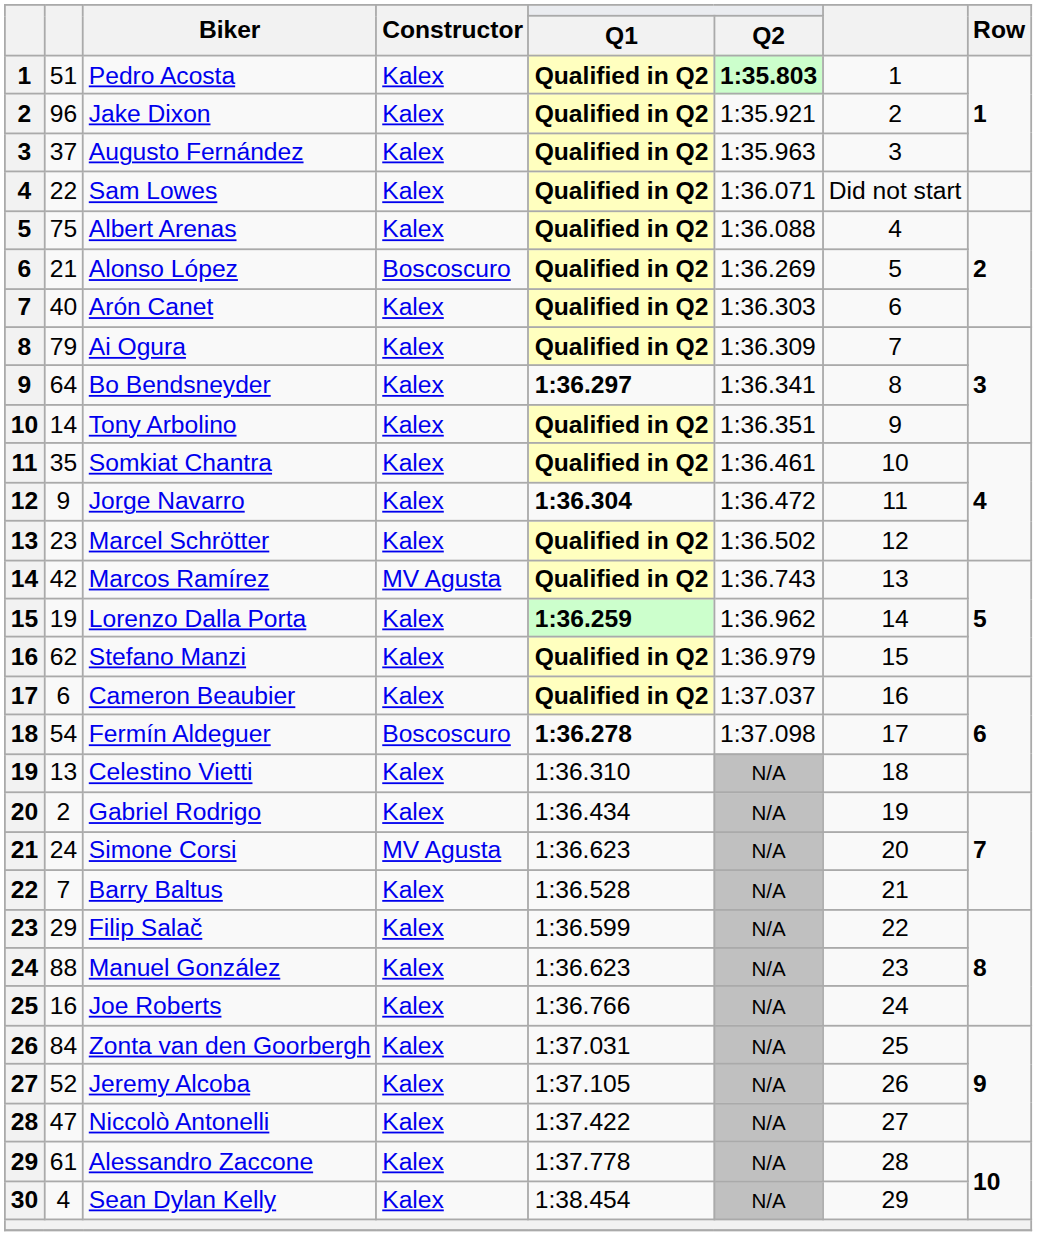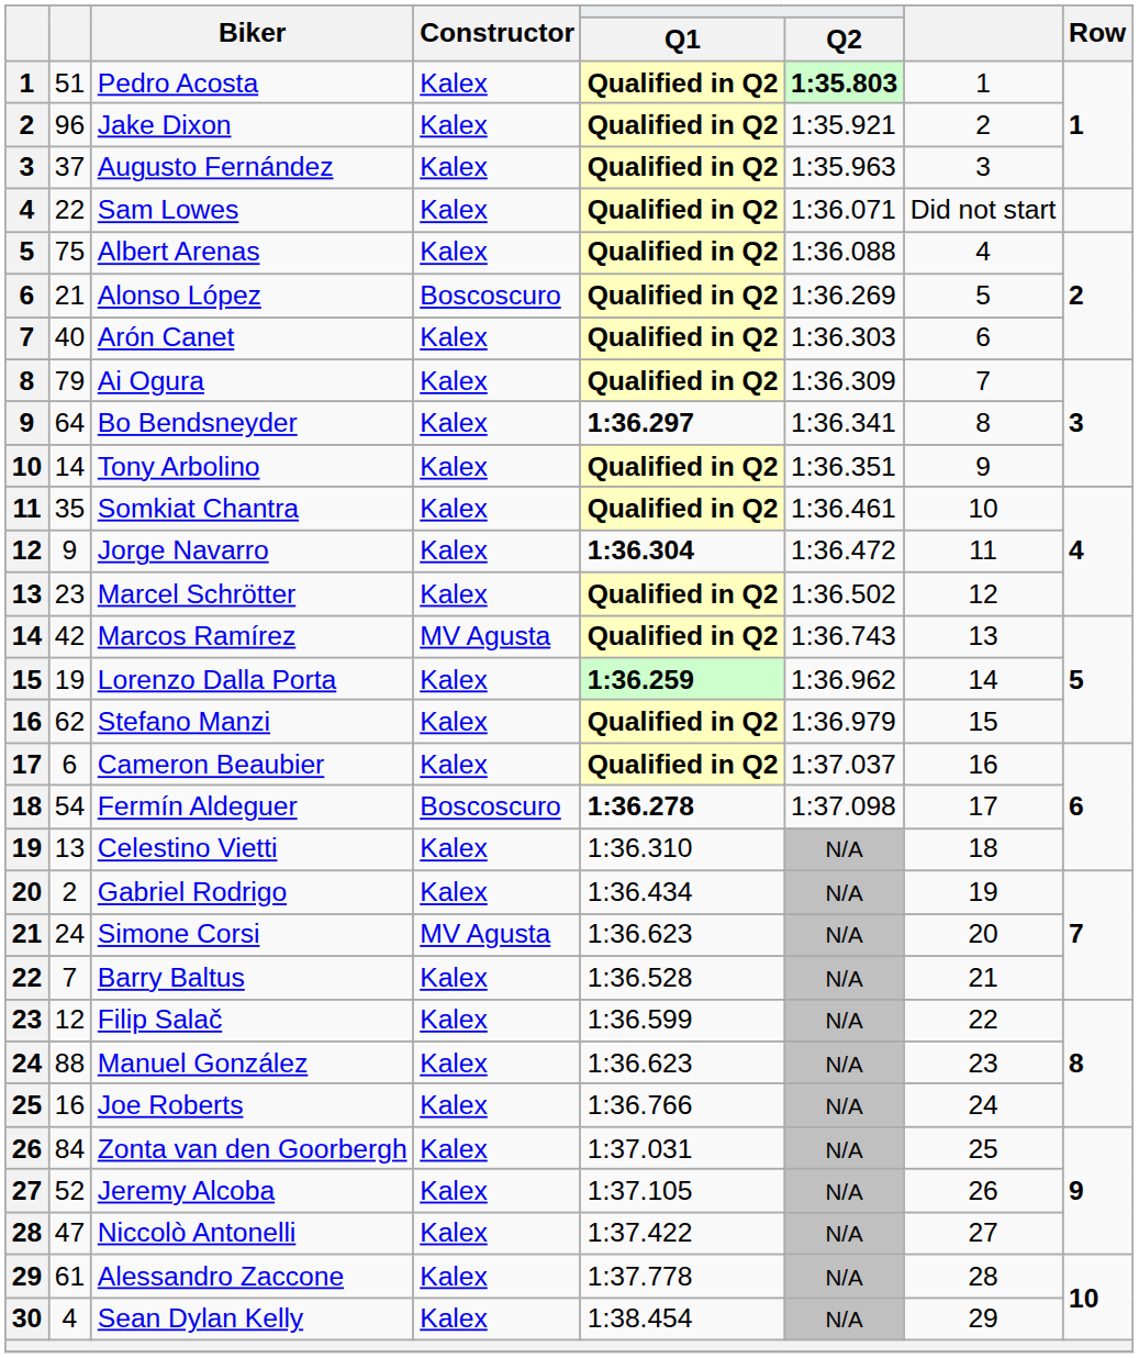 <table class="wikitable sortable" style="font-size: 85%;">
 <tr>
 <th rowspan="2"></th>
 <th rowspan="2"></th>
 <th rowspan="2">Biker</th>
 <th rowspan="2">Constructor</th>
 <th colspan="2" style="background:#eaecf0; text-align:center;"></th>
 <th rowspan="2"></th>
 <th rowspan="2">Row</th>
 </tr>
 <tr>
 <th scope="col">Q1</th>
 <th scope="col">Q2</th>
 </tr>
 <tr>
 <th scope="row">1</th>
 <td align="center">51</td>
 <td> <a href='#'>Pedro Acosta</a></td>
 <td><a href='#'>Kalex</a></td>
 <td style="background:#ffffbf;"><strong>Qualified in Q2</strong></td>
 <td style="background:#ccffcc;"><strong>1:35.803</strong></td>
 <td align="center">1</td>
 <td rowspan="3"><strong>1</strong></td>
 </tr>
 <tr>
 <th scope="row">2</th>
 <td align="center">96</td>
 <td> <a href='#'>Jake Dixon</a></td>
 <td><a href='#'>Kalex</a></td>
 <td style="background:#ffffbf;"><strong>Qualified in Q2</strong></td>
 <td>1:35.921</td>
 <td align="center">2</td>
 </tr>
 <tr>
 <th scope="row">3</th>
 <td align="center">37</td>
 <td> <a href='#'>Augusto Fernández</a></td>
 <td><a href='#'>Kalex</a></td>
 <td style="background:#ffffbf;"><strong>Qualified in Q2</strong></td>
 <td>1:35.963</td>
 <td align="center">3</td>
 </tr>
 <tr>
 <th scope="row">4</th>
 <td align="center">22</td>
 <td> <a href='#'>Sam Lowes</a></td>
 <td><a href='#'>Kalex</a></td>
 <td style="background:#ffffbf;"><strong>Qualified in Q2</strong></td>
 <td>1:36.071</td>
 <td align="center">Did not start</td>
 <td></td>
 </tr>
 <tr>
 <th scope="row">5</th>
 <td align="center">75</td>
 <td> <a href='#'>Albert Arenas</a></td>
 <td><a href='#'>Kalex</a></td>
 <td style="background:#ffffbf;"><strong>Qualified in Q2</strong></td>
 <td>1:36.088</td>
 <td align="center">4</td>
 <td rowspan="3"><strong>2</strong></td>
 </tr>
 <tr>
 <th scope="row">6</th>
 <td align="center">21</td>
 <td> <a href='#'>Alonso López</a></td>
 <td><a href='#'>Boscoscuro</a></td>
 <td style="background:#ffffbf;"><strong>Qualified in Q2</strong></td>
 <td>1:36.269</td>
 <td align="center">5</td>
 </tr>
 <tr>
 <th scope="row">7</th>
 <td align="center">40</td>
 <td> <a href='#'>Arón Canet</a></td>
 <td><a href='#'>Kalex</a></td>
 <td style="background:#ffffbf;"><strong>Qualified in Q2</strong></td>
 <td>1:36.303</td>
 <td align="center">6</td>
 </tr>
 <tr>
 <th scope="row">8</th>
 <td align="center">79</td>
 <td> <a href='#'>Ai Ogura</a></td>
 <td><a href='#'>Kalex</a></td>
 <td style="background:#ffffbf;"><strong>Qualified in Q2</strong></td>
 <td>1:36.309</td>
 <td align="center">7</td>
 <td rowspan="3"><strong>3</strong></td>
 </tr>
 <tr>
 <th scope="row">9</th>
 <td align="center">64</td>
 <td> <a href='#'>Bo Bendsneyder</a></td>
 <td><a href='#'>Kalex</a></td>
 <td><strong>1:36.297</strong></td>
 <td>1:36.341</td>
 <td align="center">8</td>
 </tr>
 <tr>
 <th scope="row">10</th>
 <td align="center">14</td>
 <td> <a href='#'>Tony Arbolino</a></td>
 <td><a href='#'>Kalex</a></td>
 <td style="background:#ffffbf;"><strong>Qualified in Q2</strong></td>
 <td>1:36.351</td>
 <td align="center">9</td>
 </tr>
 <tr>
 <th scope="row">11</th>
 <td align="center">35</td>
 <td> <a href='#'>Somkiat Chantra</a></td>
 <td><a href='#'>Kalex</a></td>
 <td style="background:#ffffbf;"><strong>Qualified in Q2</strong></td>
 <td>1:36.461</td>
 <td align="center">10</td>
 <td rowspan="3"><strong>4</strong></td>
 </tr>
 <tr>
 <th scope="row">12</th>
 <td align="center">9</td>
 <td> <a href='#'>Jorge Navarro</a></td>
 <td><a href='#'>Kalex</a></td>
 <td><strong>1:36.304</strong></td>
 <td>1:36.472</td>
 <td align="center">11</td>
 </tr>
 <tr>
 <th scope="row">13</th>
 <td align="center">23</td>
 <td> <a href='#'>Marcel Schrötter</a></td>
 <td><a href='#'>Kalex</a></td>
 <td style="background:#ffffbf;"><strong>Qualified in Q2</strong></td>
 <td>1:36.502</td>
 <td align="center">12</td>
 </tr>
 <tr>
 <th scope="row">14</th>
 <td align="center">42</td>
 <td> <a href='#'>Marcos Ramírez</a></td>
 <td><a href='#'>MV Agusta</a></td>
 <td style="background:#ffffbf;"><strong>Qualified in Q2</strong></td>
 <td>1:36.743</td>
 <td align="center">13</td>
 <td rowspan="3"><strong>5</strong></td>
 </tr>
 <tr>
 <th scope="row">15</th>
 <td align="center">19</td>
 <td> <a href='#'>Lorenzo Dalla Porta</a></td>
 <td><a href='#'>Kalex</a></td>
 <td style="background:#ccffcc;"><strong>1:36.259</strong></td>
 <td>1:36.962</td>
 <td align="center">14</td>
 </tr>
 <tr>
 <th scope="row">16</th>
 <td align="center">62</td>
 <td> <a href='#'>Stefano Manzi</a></td>
 <td><a href='#'>Kalex</a></td>
 <td style="background:#ffffbf;"><strong>Qualified in Q2</strong></td>
 <td>1:36.979</td>
 <td align="center">15</td>
 </tr>
 <tr>
 <th scope="row">17</th>
 <td align="center">6</td>
 <td> <a href='#'>Cameron Beaubier</a></td>
 <td><a href='#'>Kalex</a></td>
 <td style="background:#ffffbf;"><strong>Qualified in Q2</strong></td>
 <td>1:37.037</td>
 <td align="center">16</td>
 <td rowspan="3"><strong>6</strong></td>
 </tr>
 <tr>
 <th scope="row">18</th>
 <td align="center">54</td>
 <td> <a href='#'>Fermín Aldeguer</a></td>
 <td><a href='#'>Boscoscuro</a></td>
 <td><strong>1:36.278</strong></td>
 <td>1:37.098</td>
 <td align="center">17</td>
 </tr>
 <tr>
 <th scope="row">19</th>
 <td align="center">13</td>
 <td> <a href='#'>Celestino Vietti</a></td>
 <td><a href='#'>Kalex</a></td>
 <td>1:36.310</td>
 <td style="background: silver" align="center" data-sort-value="19"><small>N/A</small></td>
 <td align="center">18</td>
 </tr>
 <tr>
 <th scope="row">20</th>
 <td align="center">2</td>
 <td> <a href='#'>Gabriel Rodrigo</a></td>
 <td><a href='#'>Kalex</a></td>
 <td>1:36.434</td>
 <td style="background: silver" align="center" data-sort-value="20"><small>N/A</small></td>
 <td align="center">19</td>
 <td rowspan="3"><strong>7</strong></td>
 </tr>
 <tr>
 <th scope="row">21</th>
 <td align="center">24</td>
 <td> <a href='#'>Simone Corsi</a></td>
 <td><a href='#'>MV Agusta</a></td>
 <td>1:36.623</td>
 <td style="background: silver" align="center" data-sort-value="21"><small>N/A</small></td>
 <td align="center">20</td>
 </tr>
 <tr>
 <th scope="row">22</th>
 <td align="center">7</td>
 <td> <a href='#'>Barry Baltus</a></td>
 <td><a href='#'>Kalex</a></td>
 <td>1:36.528</td>
 <td style="background: silver" align="center" data-sort-value="22"><small>N/A</small></td>
 <td align="center">21</td>
 </tr>
 <tr>
 <th scope="row">23</th>
-<td align="center">29</td>
+<td align="center">12</td>
 <td> <a href='#'>Filip Salač</a></td>
 <td><a href='#'>Kalex</a></td>
 <td>1:36.599</td>
 <td style="background: silver" align="center" data-sort-value="23"><small>N/A</small></td>
 <td align="center">22</td>
 <td rowspan="3"><strong>8</strong></td>
 </tr>
 <tr>
 <th scope="row">24</th>
 <td align="center">88</td>
 <td> <a href='#'>Manuel González</a></td>
 <td><a href='#'>Kalex</a></td>
 <td>1:36.623</td>
 <td style="background: silver" align="center" data-sort-value="24"><small>N/A</small></td>
 <td align="center">23</td>
 </tr>
 <tr>
 <th scope="row">25</th>
 <td align="center">16</td>
 <td> <a href='#'>Joe Roberts</a></td>
 <td><a href='#'>Kalex</a></td>
 <td>1:36.766</td>
 <td style="background: silver" align="center" data-sort-value="25"><small>N/A</small></td>
 <td align="center">24</td>
 </tr>
 <tr>
 <th scope="row">26</th>
 <td align="center">84</td>
 <td> <a href='#'>Zonta van den Goorbergh</a></td>
 <td><a href='#'>Kalex</a></td>
 <td>1:37.031</td>
 <td style="background: silver" align="center" data-sort-value="26"><small>N/A</small></td>
 <td align="center">25</td>
 <td rowspan="3"><strong>9</strong></td>
 </tr>
 <tr>
 <th scope="row">27</th>
 <td align="center">52</td>
 <td> <a href='#'>Jeremy Alcoba</a></td>
 <td><a href='#'>Kalex</a></td>
 <td>1:37.105</td>
 <td style="background: silver" align="center" data-sort-value="27"><small>N/A</small></td>
 <td align="center">26</td>
 </tr>
 <tr>
 <th scope="row">28</th>
 <td align="center">47</td>
 <td> <a href='#'>Niccolò Antonelli</a></td>
 <td><a href='#'>Kalex</a></td>
 <td>1:37.422</td>
 <td style="background: silver" align="center" data-sort-value="28"><small>N/A</small></td>
 <td align="center">27</td>
 </tr>
 <tr>
 <th scope="row">29</th>
 <td align="center">61</td>
 <td> <a href='#'>Alessandro Zaccone</a></td>
 <td><a href='#'>Kalex</a></td>
 <td>1:37.778</td>
 <td style="background: silver" align="center" data-sort-value="29"><small>N/A</small></td>
 <td align="center">28</td>
 <td rowspan="2"><strong>10</strong></td>
 </tr>
 <tr>
 <th scope="row">30</th>
 <td align="center">4</td>
 <td> <a href='#'>Sean Dylan Kelly</a></td>
 <td><a href='#'>Kalex</a></td>
 <td>1:38.454</td>
 <td style="background: silver" align="center" data-sort-value="30"><small>N/A</small></td>
 <td align="center">29</td>
 </tr>
 <tr>
 <th colspan="8"></th>
 </tr>
 <tr>
 </tr>
 </table>
